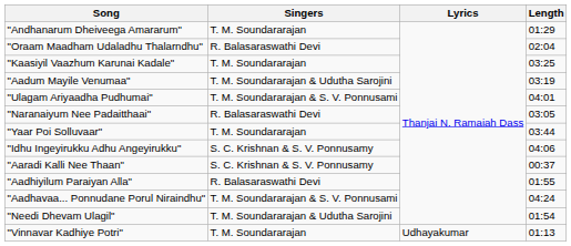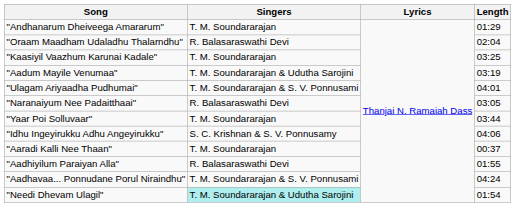 <table class="wikitable">
 <tr>
 <th>Song</th>
 <th>Singers</th>
 <th>Lyrics</th>
 <th>Length</th>
 </tr>
 <tr>
 <td>"Andhanarum Dheiveega Amararum"</td>
 <td>T. M. Soundararajan</td>
 <td rowspan=12><a href='#'>Thanjai N. Ramaiah Dass</a></td>
 <td>01:29</td>
 </tr>
 <tr>
 <td>"Oraam Maadham Udaladhu Thalarndhu"</td>
 <td>R. Balasaraswathi Devi</td>
 <td>02:04</td>
 </tr>
 <tr>
 <td>"Kaasiyil Vaazhum Karunai Kadale"</td>
 <td>T. M. Soundararajan</td>
 <td>03:25</td>
 </tr>
 <tr>
 <td>"Aadum Mayile Venumaa"</td>
 <td>T. M. Soundararajan & Udutha Sarojini</td>
 <td>03:19</td>
 </tr>
 <tr>
 <td>"Ulagam Ariyaadha Pudhumai"</td>
 <td>T. M. Soundararajan & S. V. Ponnusami</td>
 <td>04:01</td>
 </tr>
 <tr>
 <td>"Naranaiyum Nee Padaitthaai"</td>
 <td>R. Balasaraswathi Devi</td>
 <td>03:05</td>
 </tr>
 <tr>
 <td>"Yaar Poi Solluvaar"</td>
 <td>T. M. Soundararajan</td>
 <td>03:44</td>
 </tr>
 <tr>
 <td>"Idhu Ingeyirukku Adhu Angeyirukku"</td>
 <td>S. C. Krishnan & S. V. Ponnusamy</td>
 <td>04:06</td>
 </tr>
 <tr>
 <td>"Aaradi Kalli Nee Thaan"</td>
-<td>S. C. Krishnan & S. V. Ponnusamy</td>
+<td>T. M. Soundararajan</td>
 <td>00:37</td>
 </tr>
 <tr>
 <td>"Aadhiyilum Paraiyan Alla"</td>
 <td>R. Balasaraswathi Devi</td>
 <td>01:55</td>
 </tr>
 <tr>
 <td>"Aadhavaa... Ponnudane Porul Niraindhu"</td>
 <td>T. M. Soundararajan & S. V. Ponnusami</td>
 <td>04:24</td>
 </tr>
 <tr>
 <td>"Needi Dhevam Ulagil"</td>
-<td>T. M. Soundararajan & Udutha Sarojini</td>
+<td style="background: paleturquoise;">T. M. Soundararajan & Udutha Sarojini</td>
 <td>01:54</td>
 </tr>
-<tr>
-<td>"Vinnavar Kadhiye Potri"</td>
-<td>T. M. Soundararajan</td>
-<td>Udhayakumar</td>
-<td>01:13</td>
-</tr>
 </table>
